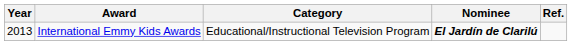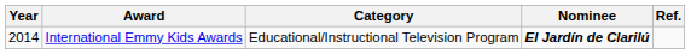 <table class="wikitable">
 <tr>
 <th>Year</th>
 <th>Award</th>
 <th>Category</th>
 <th>Nominee</th>
 <th>Ref.</th>
 </tr>
 <tr>
-<td>2013</td>
+<td>2014</td>
 <td><a href='#'>International Emmy Kids Awards</a></td>
 <td>Educational/Instructional Television Program</td>
 <td><strong><em>El Jardín de Clarilú</em></strong></td>
 <td></td>
 </tr>
 </table>
